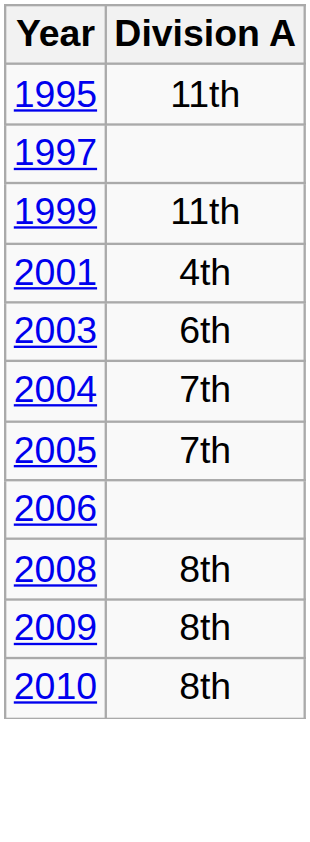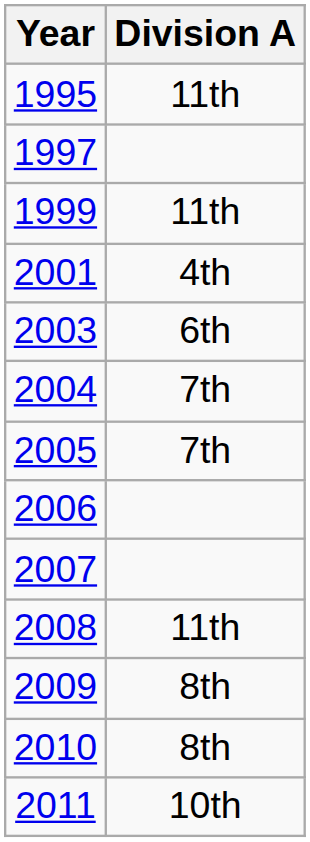 <table class="wikitable" style="text-align:center">
 <tr>
 <th>Year</th>
 <th>Division A</th>
 </tr>
 <tr>
 <td><a href='#'>1995</a></td>
 <td>11th</td>
 </tr>
 <tr>
 <td><a href='#'>1997</a></td>
 <td></td>
 </tr>
 <tr>
 <td><a href='#'>1999</a></td>
 <td>11th</td>
 </tr>
 <tr>
 <td><a href='#'>2001</a></td>
 <td>4th</td>
 </tr>
 <tr>
 <td><a href='#'>2003</a></td>
 <td>6th</td>
 </tr>
 <tr>
 <td><a href='#'>2004</a></td>
 <td>7th</td>
 </tr>
 <tr>
 <td><a href='#'>2005</a></td>
 <td>7th</td>
 </tr>
 <tr>
 <td><a href='#'>2006</a></td>
 <td></td>
 </tr>
 <tr>
+<td><a href='#'>2007</a></td>
+<td></td>
+</tr>
+<tr>
 <td><a href='#'>2008</a></td>
-<td>8th</td>
+<td>11th</td>
 </tr>
 <tr>
 <td><a href='#'>2009</a></td>
 <td>8th</td>
 </tr>
 <tr>
 <td><a href='#'>2010</a></td>
 <td>8th</td>
 </tr>
+<tr>
+<td><a href='#'>2011</a></td>
+<td>10th</td>
+</tr>
 </table>
